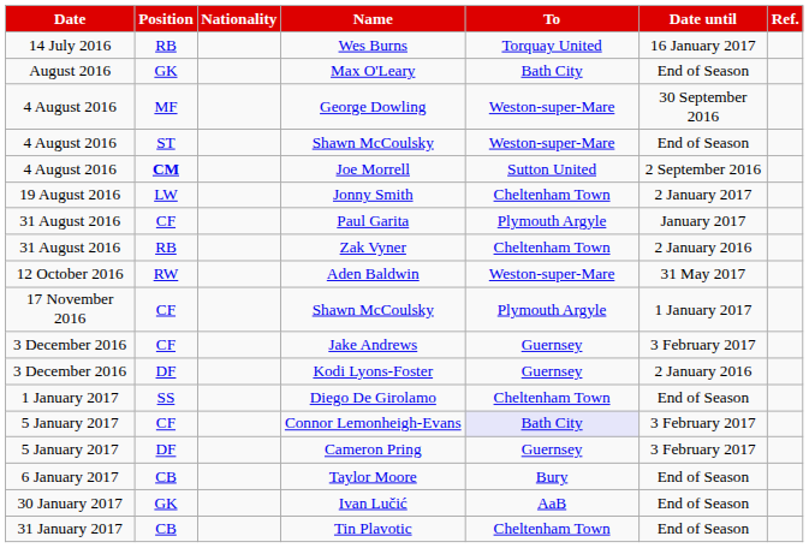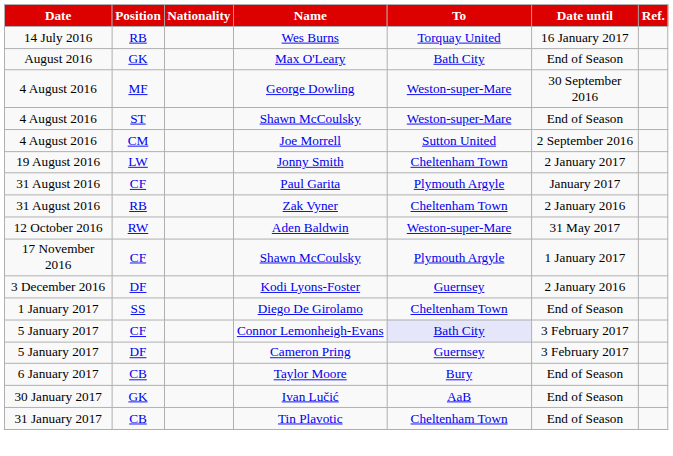 <table class="wikitable" style="text-align:center; font-size:90%; ">
 <tr>
 <th style="background:#DD0000; color:white; width:110px;">Date</th>
 <th style="background:#DD0000; color:white; width:50px;">Position</th>
 <th style="background:#DD0000; color:white; width:50px;">Nationality</th>
 <th style="background:#DD0000; color:white; width:160px;">Name</th>
 <th style="background:#DD0000; color:white; width:150px;">To</th>
 <th style="background:#DD0000; color:white; width:110px;">Date until</th>
 <th style="background:#DD0000; color:white; width:25px;">Ref.</th>
 </tr>
 <tr>
 <td>14 July 2016</td>
 <td><a href='#'>RB</a></td>
 <td></td>
 <td><a href='#'>Wes Burns</a></td>
 <td><a href='#'>Torquay United</a></td>
 <td>16 January 2017 </td>
 <td></td>
 </tr>
 <tr>
 <td>August 2016</td>
 <td><a href='#'>GK</a></td>
 <td></td>
 <td><a href='#'>Max O'Leary</a></td>
 <td><a href='#'>Bath City</a></td>
 <td>End of Season</td>
 <td></td>
 </tr>
 <tr>
 <td>4 August 2016</td>
 <td><a href='#'>MF</a></td>
 <td></td>
 <td><a href='#'>George Dowling</a></td>
 <td><a href='#'>Weston-super-Mare</a></td>
 <td>30 September 2016</td>
 <td></td>
 </tr>
 <tr>
 <td>4 August 2016</td>
 <td><a href='#'>ST</a></td>
 <td></td>
 <td><a href='#'>Shawn McCoulsky</a></td>
 <td><a href='#'>Weston-super-Mare</a></td>
 <td>End of Season</td>
 <td></td>
 </tr>
 <tr>
 <td>4 August 2016</td>
-<td><strong><a href='#'>CM</a></strong></td>
+<td><a href='#'>CM</a></td>
 <td></td>
 <td><a href='#'>Joe Morrell</a></td>
 <td><a href='#'>Sutton United</a></td>
 <td>2 September 2016</td>
 <td></td>
 </tr>
 <tr>
 <td>19 August 2016</td>
 <td><a href='#'>LW</a></td>
 <td></td>
 <td><a href='#'>Jonny Smith</a></td>
 <td><a href='#'>Cheltenham Town</a></td>
 <td>2 January 2017</td>
 <td></td>
 </tr>
 <tr>
 <td>31 August 2016</td>
 <td><a href='#'>CF</a></td>
 <td></td>
 <td><a href='#'>Paul Garita</a></td>
 <td><a href='#'>Plymouth Argyle</a></td>
 <td>January 2017</td>
 <td></td>
 </tr>
 <tr>
 <td>31 August 2016</td>
 <td><a href='#'>RB</a></td>
 <td></td>
 <td><a href='#'>Zak Vyner</a></td>
 <td><a href='#'>Cheltenham Town</a></td>
 <td>2 January 2016</td>
 <td></td>
 </tr>
 <tr>
 <td>12 October 2016</td>
 <td><a href='#'>RW</a></td>
 <td></td>
 <td><a href='#'>Aden Baldwin</a></td>
 <td><a href='#'>Weston-super-Mare</a></td>
 <td>31 May 2017</td>
 <td></td>
 </tr>
 <tr>
 <td>17 November 2016</td>
 <td><a href='#'>CF</a></td>
 <td></td>
 <td><a href='#'>Shawn McCoulsky</a></td>
 <td><a href='#'>Plymouth Argyle</a></td>
 <td>1 January 2017</td>
-<td></td>
-</tr>
-<tr>
-<td>3 December 2016</td>
-<td><a href='#'>CF</a></td>
-<td></td>
-<td><a href='#'>Jake Andrews</a></td>
-<td><a href='#'>Guernsey</a></td>
-<td>3 February 2017</td>
 <td></td>
 </tr>
 <tr>
 <td>3 December 2016</td>
 <td><a href='#'>DF</a></td>
 <td></td>
 <td><a href='#'>Kodi Lyons-Foster</a></td>
 <td><a href='#'>Guernsey</a></td>
 <td>2 January 2016</td>
 <td></td>
 </tr>
 <tr>
 <td>1 January 2017</td>
 <td><a href='#'>SS</a></td>
 <td></td>
 <td><a href='#'>Diego De Girolamo</a></td>
 <td><a href='#'>Cheltenham Town</a></td>
 <td>End of Season</td>
 <td></td>
 </tr>
 <tr>
 <td>5 January 2017</td>
 <td><a href='#'>CF</a></td>
 <td></td>
 <td><a href='#'>Connor Lemonheigh-Evans</a></td>
 <td style="background: lavender;"><a href='#'>Bath City</a></td>
 <td>3 February 2017</td>
 <td></td>
 </tr>
 <tr>
 <td>5 January 2017</td>
 <td><a href='#'>DF</a></td>
 <td></td>
 <td><a href='#'>Cameron Pring</a></td>
 <td><a href='#'>Guernsey</a></td>
 <td>3 February 2017</td>
 <td></td>
 </tr>
 <tr>
 <td>6 January 2017</td>
 <td><a href='#'>CB</a></td>
 <td></td>
 <td><a href='#'>Taylor Moore</a></td>
 <td><a href='#'>Bury</a></td>
 <td>End of Season</td>
 <td></td>
 </tr>
 <tr>
 <td>30 January 2017</td>
 <td><a href='#'>GK</a></td>
 <td></td>
 <td><a href='#'>Ivan Lučić</a></td>
 <td><a href='#'>AaB</a></td>
 <td>End of Season</td>
 <td></td>
 </tr>
 <tr>
 <td>31 January 2017</td>
 <td><a href='#'>CB</a></td>
 <td></td>
 <td><a href='#'>Tin Plavotic</a></td>
 <td><a href='#'>Cheltenham Town</a></td>
 <td>End of Season</td>
 <td></td>
 </tr>
 </table>
